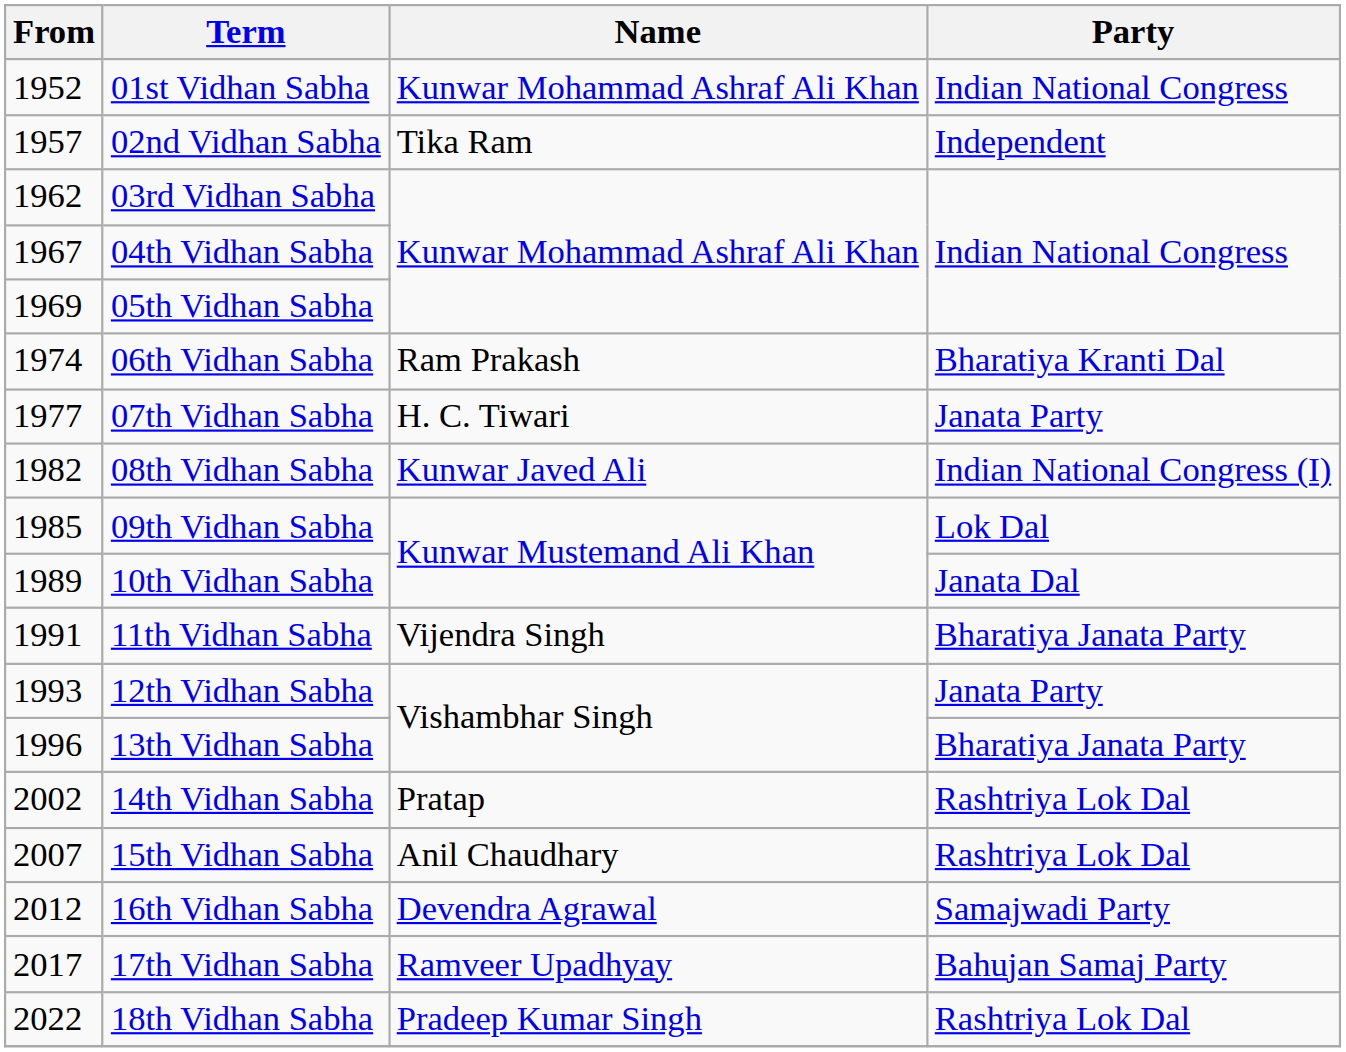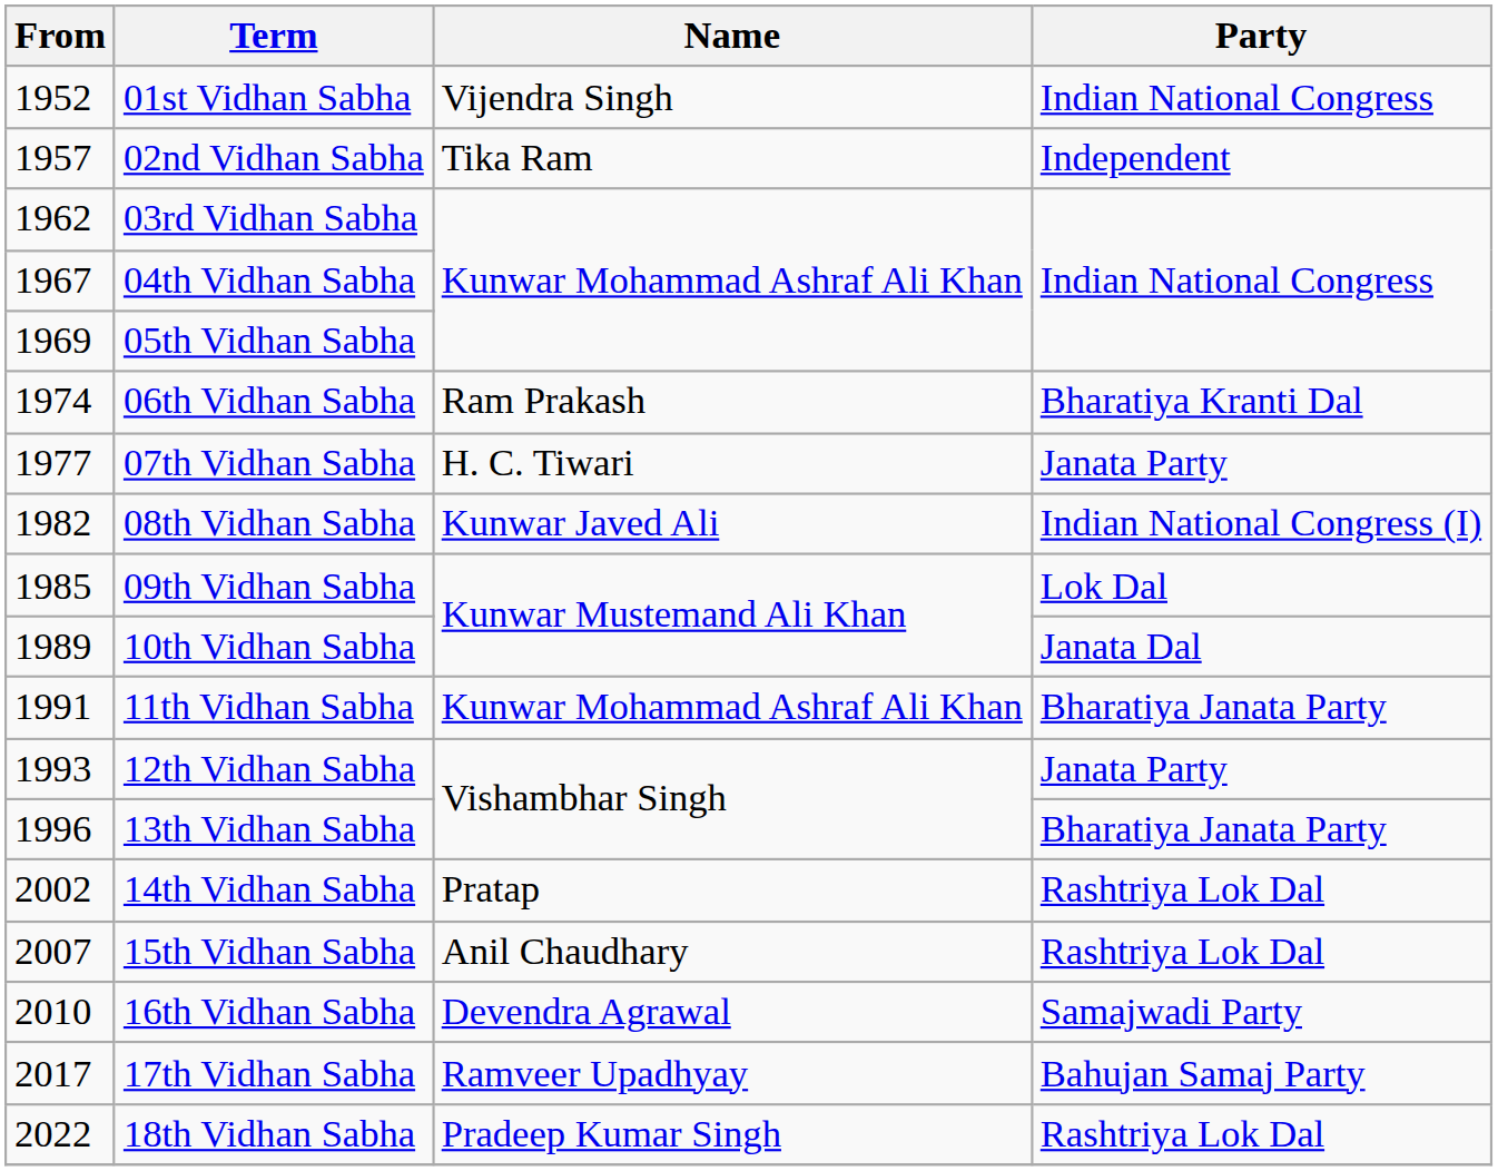 <table class="wikitable sortable">
 <tr>
 <th>From</th>
 <th><a href='#'>Term</a></th>
 <th>Name</th>
 <th>Party</th>
 </tr>
 <tr>
 <td>1952</td>
 <td><a href='#'>01st Vidhan Sabha</a></td>
-<td><a href='#'>Kunwar Mohammad Ashraf Ali Khan</a></td>
+<td>Vijendra Singh</td>
 <td><a href='#'>Indian National Congress</a></td>
 </tr>
 <tr>
 <td>1957</td>
 <td><a href='#'>02nd Vidhan Sabha</a></td>
 <td>Tika Ram</td>
 <td><a href='#'>Independent</a>  </td>
 </tr>
 <tr>
 <td>1962</td>
 <td><a href='#'>03rd Vidhan Sabha</a>  </td>
 <td rowspan="3"><a href='#'>Kunwar Mohammad Ashraf Ali Khan</a></td>
 <td rowspan="3"><a href='#'>Indian National Congress</a></td>
 </tr>
 <tr>
 <td>1967</td>
 <td><a href='#'>04th Vidhan Sabha</a></td>
 </tr>
 <tr>
 <td>1969</td>
 <td><a href='#'>05th Vidhan Sabha</a>  </td>
 </tr>
 <tr>
 <td>1974</td>
 <td><a href='#'>06th Vidhan Sabha</a></td>
 <td>Ram Prakash</td>
 <td><a href='#'>Bharatiya Kranti Dal</a>  </td>
 </tr>
 <tr>
 <td>1977</td>
 <td><a href='#'>07th Vidhan Sabha</a></td>
 <td>H. C. Tiwari</td>
 <td><a href='#'>Janata Party</a></td>
 </tr>
 <tr>
 <td>1982</td>
 <td><a href='#'>08th Vidhan Sabha</a></td>
 <td><a href='#'>Kunwar Javed Ali</a></td>
 <td><a href='#'>Indian National Congress (I)</a></td>
 </tr>
 <tr>
 <td>1985</td>
 <td><a href='#'>09th Vidhan Sabha</a></td>
 <td rowspan="2"><a href='#'>Kunwar Mustemand Ali Khan</a></td>
 <td><a href='#'>Lok Dal</a></td>
 </tr>
 <tr>
 <td>1989</td>
 <td><a href='#'>10th Vidhan Sabha</a></td>
 <td><a href='#'>Janata Dal</a></td>
 </tr>
 <tr>
 <td>1991</td>
 <td><a href='#'>11th Vidhan Sabha</a></td>
-<td>Vijendra Singh</td>
+<td><a href='#'>Kunwar Mohammad Ashraf Ali Khan</a></td>
 <td><a href='#'>Bharatiya Janata Party</a></td>
 </tr>
 <tr>
 <td>1993</td>
 <td><a href='#'>12th Vidhan Sabha</a></td>
 <td rowspan="2">Vishambhar Singh</td>
 <td><a href='#'>Janata Party</a></td>
 </tr>
 <tr>
 <td>1996</td>
 <td><a href='#'>13th Vidhan Sabha</a></td>
 <td><a href='#'>Bharatiya Janata Party</a>  </td>
 </tr>
 <tr>
 <td>2002</td>
 <td><a href='#'>14th Vidhan Sabha</a></td>
 <td>Pratap</td>
 <td><a href='#'>Rashtriya Lok Dal</a>  </td>
 </tr>
 <tr>
 <td>2007</td>
 <td><a href='#'>15th Vidhan Sabha</a></td>
 <td>Anil Chaudhary</td>
 <td><a href='#'>Rashtriya Lok Dal</a></td>
 </tr>
 <tr>
-<td>2012</td>
+<td>2010</td>
 <td><a href='#'>16th Vidhan Sabha</a></td>
 <td><a href='#'>Devendra Agrawal</a></td>
 <td><a href='#'>Samajwadi Party</a></td>
 </tr>
 <tr>
 <td>2017</td>
 <td><a href='#'>17th Vidhan Sabha</a></td>
 <td><a href='#'>Ramveer Upadhyay</a></td>
 <td><a href='#'>Bahujan Samaj Party</a>  </td>
 </tr>
 <tr>
 <td>2022</td>
 <td><a href='#'>18th Vidhan Sabha</a></td>
 <td><a href='#'>Pradeep Kumar Singh</a></td>
 <td><a href='#'>Rashtriya Lok Dal</a></td>
 </tr>
 <tr>
 </tr>
 </table>
